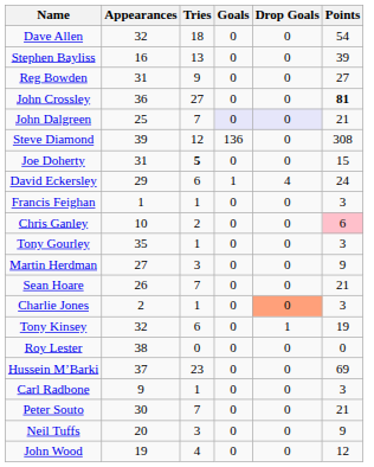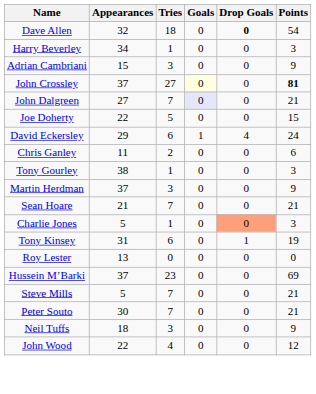 <table class="wikitable sortable" style="text-align: center; font-size:100%">
 <tr>
 <th>Name</th>
 <th>Appearances</th>
 <th>Tries</th>
 <th>Goals</th>
 <th>Drop Goals</th>
 <th>Points</th>
 </tr>
 <tr>
 <td><a href='#'>Dave Allen</a></td>
 <td>32</td>
 <td>18</td>
 <td>0</td>
-<td>0</td>
+<td><strong>0</strong></td>
 <td>54</td>
 </tr>
 <tr>
-<td><a href='#'>Stephen Bayliss</a></td>
-<td>16</td>
-<td>13</td>
+<td><a href='#'>Harry Beverley</a></td>
+<td>34</td>
+<td>1</td>
 <td>0</td>
 <td>0</td>
-<td>39</td>
+<td>3</td>
 </tr>
 <tr>
-<td><a href='#'>Reg Bowden</a></td>
-<td>31</td>
-<td>9</td>
+<td><a href='#'>Adrian Cambriani</a></td>
+<td>15</td>
+<td>3</td>
 <td>0</td>
 <td>0</td>
-<td>27</td>
+<td>9</td>
 </tr>
 <tr>
 <td><a href='#'>John Crossley</a></td>
-<td>36</td>
+<td>37</td>
 <td>27</td>
-<td>0</td>
+<td style="background: lightyellow;">0</td>
 <td>0</td>
 <td><strong>81</strong></td>
 </tr>
 <tr>
 <td><a href='#'>John Dalgreen</a></td>
-<td>25</td>
+<td>27</td>
 <td>7</td>
 <td style="background: lavender;">0</td>
-<td style="background: lavender;">0</td>
+<td>0</td>
 <td>21</td>
 </tr>
 <tr>
-<td><a href='#'>Steve Diamond</a></td>
-<td>39</td>
-<td>12</td>
-<td>136</td>
-<td>0</td>
-<td>308</td>
-</tr>
-<tr>
 <td><a href='#'>Joe Doherty</a></td>
-<td>31</td>
-<td><strong>5</strong></td>
+<td>22</td>
+<td>5</td>
 <td>0</td>
 <td>0</td>
 <td>15</td>
 </tr>
 <tr>
 <td><a href='#'>David Eckersley</a></td>
 <td>29</td>
 <td>6</td>
 <td>1</td>
 <td>4</td>
 <td>24</td>
 </tr>
 <tr>
-<td><a href='#'>Francis Feighan</a></td>
-<td>1</td>
-<td>1</td>
-<td>0</td>
-<td>0</td>
-<td>3</td>
-</tr>
-<tr>
 <td><a href='#'>Chris Ganley</a></td>
-<td>10</td>
+<td>11</td>
 <td>2</td>
 <td>0</td>
 <td>0</td>
-<td style="background: pink;">6</td>
+<td>6</td>
 </tr>
 <tr>
 <td><a href='#'>Tony Gourley</a></td>
-<td>35</td>
+<td>38</td>
 <td>1</td>
 <td>0</td>
 <td>0</td>
 <td>3</td>
 </tr>
 <tr>
 <td><a href='#'>Martin Herdman</a></td>
-<td>27</td>
+<td>37</td>
 <td>3</td>
 <td>0</td>
 <td>0</td>
 <td>9</td>
 </tr>
 <tr>
 <td><a href='#'>Sean Hoare</a></td>
-<td>26</td>
+<td>21</td>
 <td>7</td>
 <td>0</td>
 <td>0</td>
 <td>21</td>
 </tr>
 <tr>
 <td><a href='#'>Charlie Jones</a></td>
-<td>2</td>
+<td>5</td>
 <td>1</td>
 <td>0</td>
 <td style="background: lightsalmon;">0</td>
 <td>3</td>
 </tr>
 <tr>
 <td><a href='#'>Tony Kinsey</a></td>
-<td>32</td>
+<td>31</td>
 <td>6</td>
 <td>0</td>
 <td>1</td>
 <td>19</td>
 </tr>
 <tr>
 <td><a href='#'>Roy Lester</a></td>
-<td>38</td>
+<td>13</td>
 <td>0</td>
 <td>0</td>
 <td>0</td>
 <td>0</td>
 </tr>
 <tr>
 <td><a href='#'>Hussein M’Barki</a></td>
 <td>37</td>
 <td>23</td>
 <td>0</td>
 <td>0</td>
 <td>69</td>
 </tr>
 <tr>
-<td><a href='#'>Carl Radbone</a></td>
-<td>9</td>
-<td>1</td>
+<td><a href='#'>Steve Mills</a></td>
+<td>5</td>
+<td>7</td>
 <td>0</td>
 <td>0</td>
-<td>3</td>
+<td>21</td>
 </tr>
 <tr>
 <td><a href='#'>Peter Souto</a></td>
 <td>30</td>
 <td>7</td>
 <td>0</td>
 <td>0</td>
 <td>21</td>
 </tr>
 <tr>
 <td><a href='#'>Neil Tuffs</a></td>
-<td>20</td>
+<td>18</td>
 <td>3</td>
 <td>0</td>
 <td>0</td>
 <td>9</td>
 </tr>
 <tr>
 <td><a href='#'>John Wood</a></td>
-<td>19</td>
+<td>22</td>
 <td>4</td>
 <td>0</td>
 <td>0</td>
 <td>12</td>
 </tr>
 </table>
